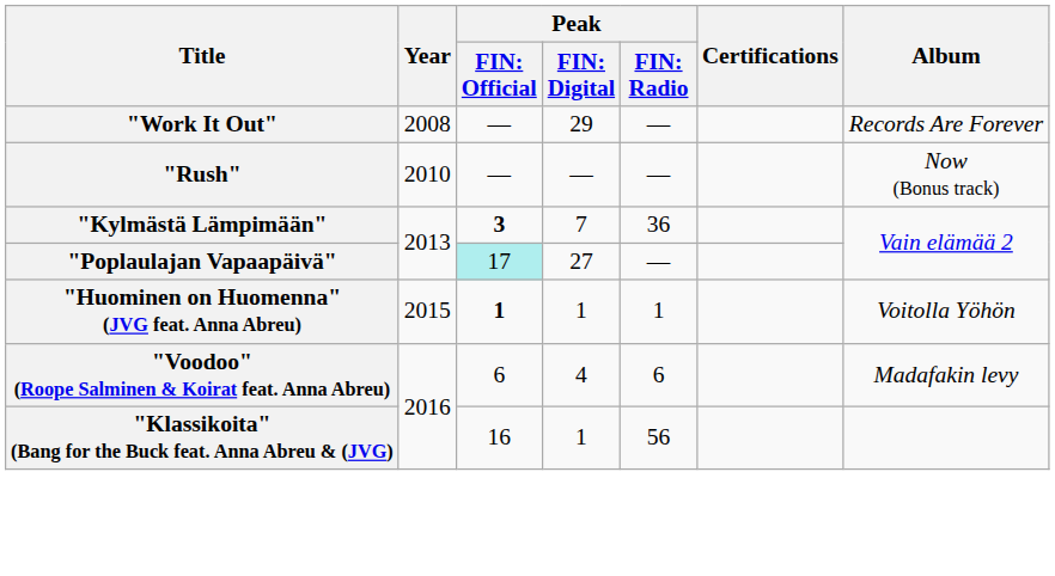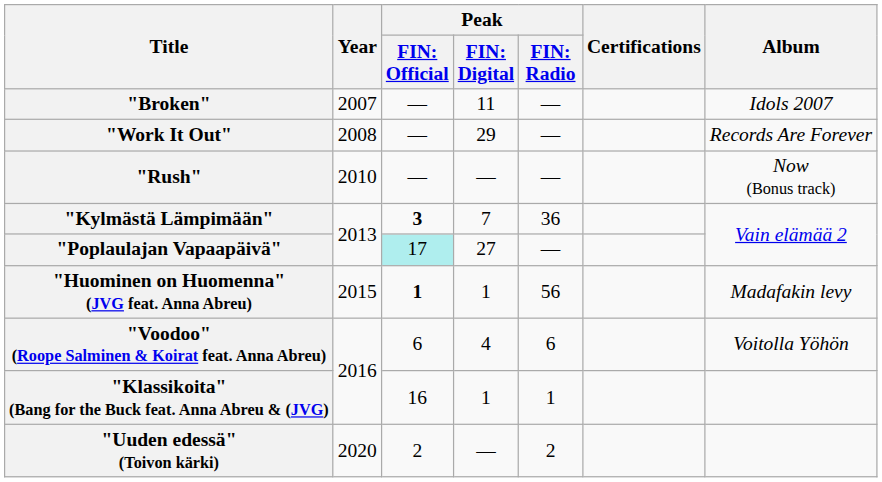 <table class="wikitable plainrowheaders" style="text-align:center;" border="1">
 <tr>
 <th rowspan="2">Title</th>
 <th rowspan="2">Year</th>
 <th colspan="3">Peak</th>
 <th rowspan="2">Certifications<br></th>
 <th rowspan="2">Album</th>
 </tr>
 <tr>
 <th width="45" align="center"><a href='#'>FIN: Official</a><br></th>
 <th width="45" align="center"><a href='#'>FIN: Digital</a><br></th>
 <th width="45" align="center"><a href='#'>FIN: Radio</a><br></th>
+</tr>
+<tr>
+<th scope="row">"Broken"</th>
+<td rowspan="1">2007</td>
+<td align="center">—</td>
+<td align="center">11</td>
+<td align="center">—</td>
+<td></td>
+<td rowspan="1" align="center"><em>Idols 2007</em></td>
 </tr>
 <tr>
 <th scope="row">"Work It Out"</th>
 <td rowspan="1">2008</td>
 <td align="center">—</td>
 <td align="center">29</td>
 <td align="center">—</td>
 <td></td>
 <td rowspan="1" align="center"><em>Records Are Forever</em></td>
 </tr>
 <tr>
 <th scope="row">"Rush"</th>
 <td rowspan="1">2010</td>
 <td align="center">—</td>
 <td align="center">—</td>
 <td align="center">—</td>
 <td></td>
 <td rowspan="1" align="center"><em>Now</em><br><small>(Bonus track)</small></td>
 </tr>
 <tr>
 <th scope="row">"Kylmästä Lämpimään"</th>
 <td rowspan="2">2013</td>
 <td align="center"><strong>3</strong></td>
 <td align="center">7</td>
 <td align="center">36</td>
 <td></td>
 <td rowspan="2" align="center"><em><a href='#'>Vain elämää 2</a></em></td>
 </tr>
 <tr>
 <th scope="row">"Poplaulajan Vapaapäivä"</th>
 <td align="center" style="background: paleturquoise;">17</td>
 <td align="center">27</td>
 <td align="center">—</td>
 <td></td>
 </tr>
 <tr>
 <th scope="row">"Huominen on Huomenna" <br><small>(<a href='#'>JVG</a> feat. Anna Abreu)</small></th>
 <td rowspan="1">2015</td>
 <td align="center"><strong>1</strong></td>
 <td align="center">1</td>
-<td align="center">1</td>
+<td align="center">56</td>
 <td></td>
-<td rowspan="1" align="center"><em>Voitolla Yöhön</em></td>
+<td rowspan="1" align="center"><em>Madafakin levy</em></td>
 </tr>
 <tr>
 <th scope="row">"Voodoo" <br><small>(<a href='#'>Roope Salminen & Koirat</a> feat. Anna Abreu)</small></th>
 <td rowspan="2">2016</td>
 <td align="center">6</td>
 <td align="center">4</td>
 <td align="center">6</td>
 <td></td>
-<td rowspan="1" align="center"><em>Madafakin levy</em></td>
+<td rowspan="1" align="center"><em>Voitolla Yöhön</em></td>
 </tr>
 <tr>
 <th scope="row">"Klassikoita" <br><small>(Bang for the Buck feat. Anna Abreu & (<a href='#'>JVG</a>)</small></th>
 <td align="center">16</td>
 <td align="center">1</td>
-<td align="center">56</td>
+<td align="center">1</td>
+<td></td>
+<td></td>
+</tr>
+<tr>
+<th scope="row">"Uuden edessä" <br><small>(Toivon kärki)</small></th>
+<td rowspan="1">2020</td>
+<td align="center">2</td>
+<td align="center">—</td>
+<td align="center">2</td>
 <td></td>
 <td></td>
 </tr>
 </table>
